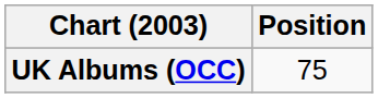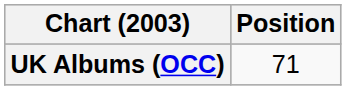 <table class="wikitable plainrowheaders">
 <tr>
 <th scope="col">Chart (2003)</th>
 <th scope="col">Position</th>
 </tr>
 <tr>
 <th scope="row">UK Albums (<a href='#'>OCC</a>)</th>
-<td style="text-align:center;">75</td>
+<td style="text-align:center;">71</td>
 </tr>
 </table>
